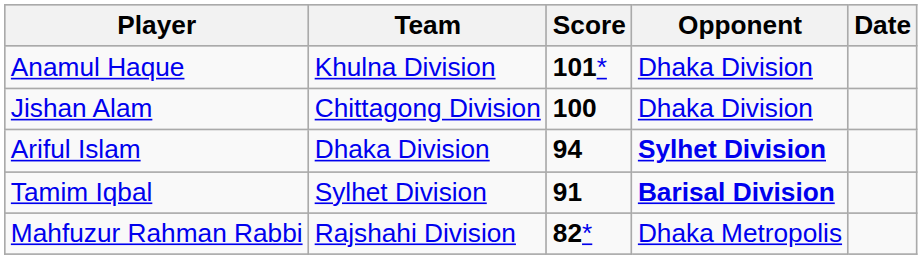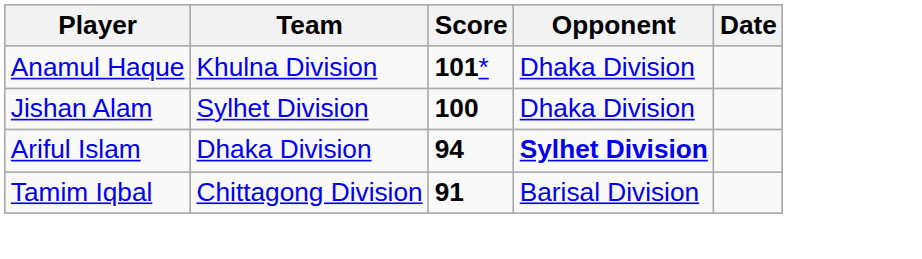 <table class="wikitable">
 <tr>
 <th>Player</th>
 <th>Team</th>
 <th>Score</th>
 <th>Opponent</th>
 <th>Date</th>
 </tr>
 <tr>
 <td><a href='#'>Anamul Haque</a></td>
 <td><a href='#'>Khulna Division</a></td>
 <td><strong>101</strong><a href='#'>*</a></td>
 <td><a href='#'>Dhaka Division</a></td>
 <td></td>
 </tr>
 <tr>
 <td><a href='#'>Jishan Alam</a></td>
-<td><a href='#'>Chittagong Division</a></td>
+<td><a href='#'>Sylhet Division</a></td>
 <td><strong>100</strong></td>
 <td><a href='#'>Dhaka Division</a></td>
 <td></td>
 </tr>
 <tr>
 <td><a href='#'>Ariful Islam</a></td>
 <td><a href='#'>Dhaka Division</a></td>
 <td><strong>94</strong></td>
 <td><strong><a href='#'>Sylhet Division</a></strong></td>
 <td></td>
 </tr>
 <tr>
 <td><a href='#'>Tamim Iqbal</a></td>
-<td><a href='#'>Sylhet Division</a></td>
+<td><a href='#'>Chittagong Division</a></td>
 <td><strong>91</strong></td>
-<td><strong><a href='#'>Barisal Division</a></strong></td>
-<td></td>
-</tr>
-<tr>
-<td><a href='#'>Mahfuzur Rahman Rabbi</a></td>
-<td><a href='#'>Rajshahi Division</a></td>
-<td><strong>82</strong><a href='#'>*</a></td>
-<td><a href='#'>Dhaka Metropolis</a></td>
+<td><a href='#'>Barisal Division</a></td>
 <td></td>
 </tr>
 </table>
